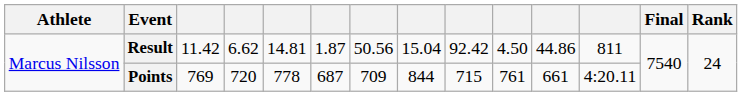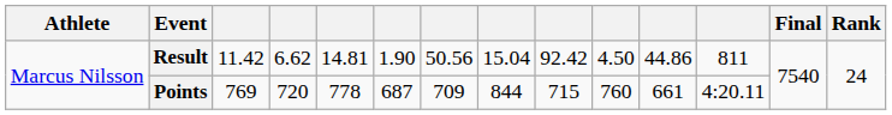 <table class="wikitable" style="font-size:90%">
 <tr>
 <th>Athlete</th>
 <th>Event</th>
 <th></th>
 <th></th>
 <th></th>
 <th></th>
 <th></th>
 <th></th>
 <th></th>
 <th></th>
 <th></th>
 <th></th>
 <th>Final</th>
 <th>Rank</th>
 </tr>
 <tr align=center>
 <td rowspan=2 align=left><a href='#'>Marcus Nilsson</a></td>
 <th style="font-size:95%">Result</th>
 <td>11.42</td>
 <td>6.62</td>
 <td>14.81</td>
-<td>1.87</td>
+<td>1.90</td>
 <td>50.56</td>
 <td>15.04</td>
 <td>92.42</td>
 <td>4.50</td>
 <td>44.86</td>
 <td>811</td>
 <td rowspan=2>7540</td>
 <td rowspan=2>24</td>
 </tr>
 <tr align=center>
 <th style="font-size:95%">Points</th>
 <td>769</td>
 <td>720</td>
 <td>778</td>
 <td>687</td>
 <td>709</td>
 <td>844</td>
 <td>715</td>
-<td>761</td>
+<td>760</td>
 <td>661</td>
 <td>4:20.11</td>
 </tr>
 </table>
